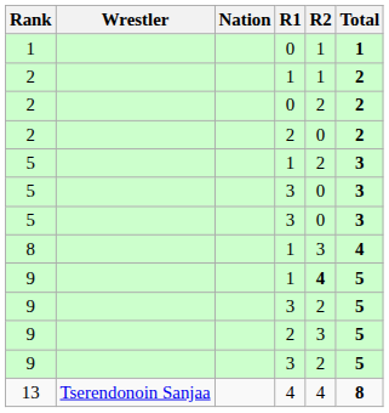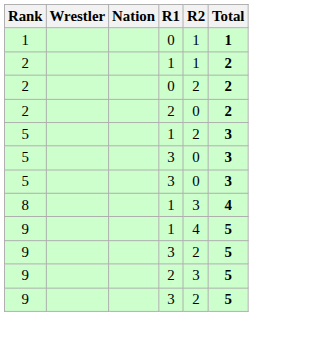 <table class="wikitable sortable" style="text-align:center;">
 <tr>
 <th>Rank</th>
 <th>Wrestler</th>
 <th>Nation</th>
 <th>R1</th>
 <th>R2</th>
 <th>Total</th>
 </tr>
 <tr style="background:#cfc;">
 <td>1</td>
 <td align=left></td>
 <td align=left></td>
 <td>0</td>
 <td>1</td>
 <td><strong>1</strong></td>
 </tr>
 <tr style="background:#cfc;">
 <td>2</td>
 <td align=left></td>
 <td align=left></td>
 <td>1</td>
 <td>1</td>
 <td><strong>2</strong></td>
 </tr>
 <tr style="background:#cfc;">
 <td>2</td>
 <td align=left></td>
 <td align=left></td>
 <td>0</td>
 <td>2</td>
 <td><strong>2</strong></td>
 </tr>
 <tr style="background:#cfc;">
 <td>2</td>
 <td align=left></td>
 <td align=left></td>
 <td>2</td>
 <td>0</td>
 <td><strong>2</strong></td>
 </tr>
 <tr style="background:#cfc;">
 <td>5</td>
 <td align=left></td>
 <td align=left></td>
 <td>1</td>
 <td>2</td>
 <td><strong>3</strong></td>
 </tr>
 <tr style="background:#cfc;">
 <td>5</td>
 <td align=left></td>
 <td align=left></td>
 <td>3</td>
 <td>0</td>
 <td><strong>3</strong></td>
 </tr>
 <tr style="background:#cfc;">
 <td>5</td>
 <td align=left></td>
 <td align=left></td>
 <td>3</td>
 <td>0</td>
 <td><strong>3</strong></td>
 </tr>
 <tr style="background:#cfc;">
 <td>8</td>
 <td align=left></td>
 <td align=left></td>
 <td>1</td>
 <td>3</td>
 <td><strong>4</strong></td>
 </tr>
 <tr style="background:#cfc;">
 <td>9</td>
 <td align=left></td>
 <td align=left></td>
 <td>1</td>
-<td><strong>4</strong></td>
+<td>4</td>
 <td><strong>5</strong></td>
 </tr>
 <tr style="background:#cfc;">
 <td>9</td>
 <td align=left></td>
 <td align=left></td>
 <td>3</td>
 <td>2</td>
 <td><strong>5</strong></td>
 </tr>
 <tr style="background:#cfc;">
 <td>9</td>
 <td align=left></td>
 <td align=left></td>
 <td>2</td>
 <td>3</td>
 <td><strong>5</strong></td>
 </tr>
 <tr style="background:#cfc;">
 <td>9</td>
 <td align=left></td>
 <td align=left></td>
 <td>3</td>
 <td>2</td>
 <td><strong>5</strong></td>
 </tr>
-<tr>
-<td>13</td>
-<td align=left><a href='#'>Tserendonoin Sanjaa</a></td>
-<td align=left></td>
-<td>4</td>
-<td>4</td>
-<td><strong>8</strong></td>
-</tr>
 </table>
